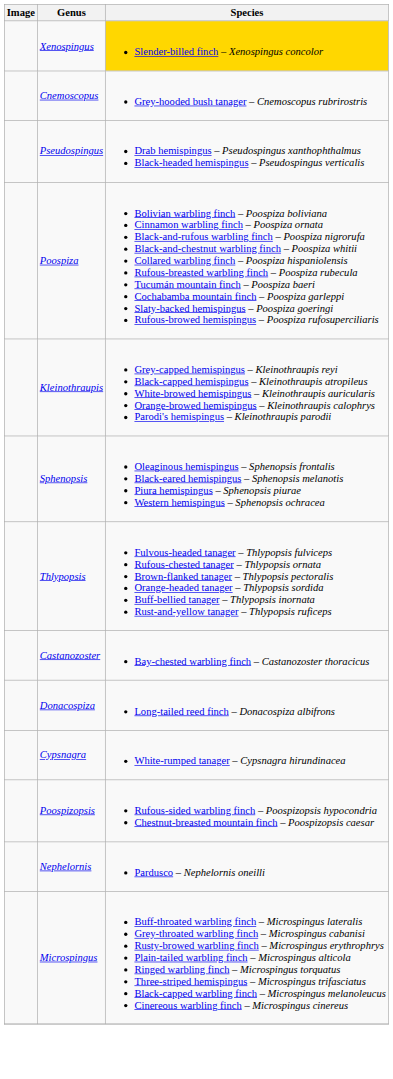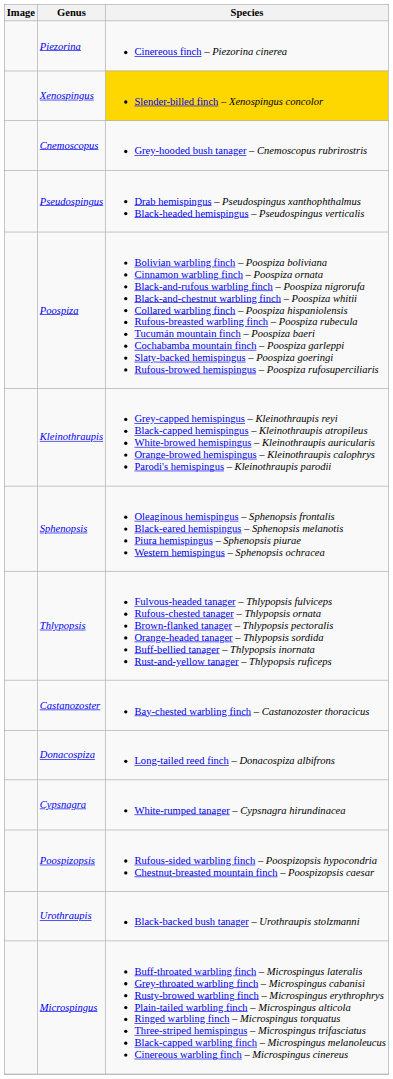 <table class="wikitable">
 <tr>
 <th>Image</th>
 <th>Genus</th>
 <th>Species</th>
+</tr>
+<tr>
+<td></td>
+<td><em><a href='#'>Piezorina</a></em> </td>
+<td><br><ul><li><a href='#'>Cinereous finch</a> – <em>Piezorina cinerea</em></li></ul></td>
 </tr>
 <tr>
 <td></td>
 <td><em><a href='#'>Xenospingus</a></em> </td>
 <td style="background: gold;"><br><ul><li><a href='#'>Slender-billed finch</a> – <em>Xenospingus concolor</em></li></ul></td>
 </tr>
 <tr>
 <td></td>
 <td><em><a href='#'>Cnemoscopus</a></em> </td>
 <td><br><ul><li><a href='#'>Grey-hooded bush tanager</a> – <em>Cnemoscopus rubrirostris</em></li></ul></td>
 </tr>
 <tr>
 <td></td>
 <td><em><a href='#'>Pseudospingus</a></em>  </td>
 <td><br><ul><li><a href='#'>Drab hemispingus</a> – <em>Pseudospingus xanthophthalmus</em></li><li><a href='#'>Black-headed hemispingus</a> – <em>Pseudospingus verticalis</em></li></ul></td>
 </tr>
 <tr>
 <td></td>
 <td><em><a href='#'>Poospiza</a></em> </td>
 <td><br><ul><li><a href='#'>Bolivian warbling finch</a> – <em>Poospiza boliviana</em></li><li><a href='#'>Cinnamon warbling finch</a> – <em>Poospiza ornata</em></li><li><a href='#'>Black-and-rufous warbling finch</a> – <em>Poospiza nigrorufa</em></li><li><a href='#'>Black-and-chestnut warbling finch</a> – <em>Poospiza whitii</em></li><li><a href='#'>Collared warbling finch</a> – <em>Poospiza hispaniolensis</em></li><li><a href='#'>Rufous-breasted warbling finch</a> – <em>Poospiza rubecula</em></li><li><a href='#'>Tucumán mountain finch</a> – <em>Poospiza baeri</em></li><li><a href='#'>Cochabamba mountain finch</a> – <em>Poospiza garleppi</em></li><li><a href='#'>Slaty-backed hemispingus</a> – <em>Poospiza goeringi</em></li><li><a href='#'>Rufous-browed hemispingus</a> – <em>Poospiza rufosuperciliaris</em></li></ul></td>
 </tr>
 <tr>
 <td></td>
 <td><em><a href='#'>Kleinothraupis</a></em> </td>
 <td><br><ul><li><a href='#'>Grey-capped hemispingus</a> – <em>Kleinothraupis reyi</em></li><li><a href='#'>Black-capped hemispingus</a> – <em>Kleinothraupis atropileus</em></li><li><a href='#'>White-browed hemispingus</a> – <em>Kleinothraupis auricularis</em></li><li><a href='#'>Orange-browed hemispingus</a> – <em>Kleinothraupis calophrys</em></li><li><a href='#'>Parodi's hemispingus</a> – <em>Kleinothraupis parodii</em></li></ul></td>
 </tr>
 <tr>
 <td></td>
 <td><em><a href='#'>Sphenopsis</a></em> </td>
 <td><br><ul><li><a href='#'>Oleaginous hemispingus</a> – <em>Sphenopsis frontalis</em></li><li><a href='#'>Black-eared hemispingus</a> – <em>Sphenopsis melanotis</em></li><li><a href='#'>Piura hemispingus</a> – <em>Sphenopsis piurae</em></li><li><a href='#'>Western hemispingus</a> – <em>Sphenopsis ochracea</em></li></ul></td>
 </tr>
 <tr>
 <td></td>
 <td><em><a href='#'>Thlypopsis</a></em> </td>
 <td><br><ul><li><a href='#'>Fulvous-headed tanager</a> – <em>Thlypopsis fulviceps</em></li><li><a href='#'>Rufous-chested tanager</a> – <em>Thlypopsis ornata</em></li><li><a href='#'>Brown-flanked tanager</a> – <em>Thlypopsis pectoralis</em></li><li><a href='#'>Orange-headed tanager</a> – <em>Thlypopsis sordida</em></li><li><a href='#'>Buff-bellied tanager</a> – <em>Thlypopsis inornata</em></li><li><a href='#'>Rust-and-yellow tanager</a> – <em>Thlypopsis ruficeps</em></li></ul></td>
 </tr>
 <tr>
 <td></td>
 <td><em><a href='#'>Castanozoster</a></em> </td>
 <td><br><ul><li><a href='#'>Bay-chested warbling finch</a> – <em>Castanozoster thoracicus</em></li></ul></td>
 </tr>
 <tr>
 <td></td>
 <td><em><a href='#'>Donacospiza</a></em> </td>
 <td><br><ul><li><a href='#'>Long-tailed reed finch</a> – <em>Donacospiza albifrons</em></li></ul></td>
 </tr>
 <tr>
 <td></td>
 <td><em><a href='#'>Cypsnagra</a></em>  </td>
 <td><br><ul><li><a href='#'>White-rumped tanager</a> – <em>Cypsnagra hirundinacea</em></li></ul></td>
 </tr>
 <tr>
 <td></td>
 <td><em><a href='#'>Poospizopsis</a></em> </td>
 <td><br><ul><li><a href='#'>Rufous-sided warbling finch</a> – <em>Poospizopsis hypocondria</em></li><li><a href='#'>Chestnut-breasted mountain finch</a> – <em>Poospizopsis caesar</em></li></ul></td>
 </tr>
 <tr>
 <td></td>
-<td><em><a href='#'>Nephelornis</a></em> </td>
-<td><br><ul><li><a href='#'>Pardusco</a> – <em>Nephelornis oneilli</em></li></ul></td>
+<td><em><a href='#'>Urothraupis</a></em> </td>
+<td><br><ul><li><a href='#'>Black-backed bush tanager</a> – <em>Urothraupis stolzmanni</em></li></ul></td>
 </tr>
 <tr>
 <td></td>
 <td><em><a href='#'>Microspingus</a></em> </td>
 <td><br><ul><li><a href='#'>Buff-throated warbling finch</a> – <em>Microspingus lateralis</em></li><li><a href='#'>Grey-throated warbling finch</a> – <em>Microspingus cabanisi</em></li><li><a href='#'>Rusty-browed warbling finch</a> – <em>Microspingus erythrophrys</em></li><li><a href='#'>Plain-tailed warbling finch</a> – <em>Microspingus alticola</em></li><li><a href='#'>Ringed warbling finch</a> – <em>Microspingus torquatus</em></li><li><a href='#'>Three-striped hemispingus</a> – <em>Microspingus trifasciatus</em></li><li><a href='#'>Black-capped warbling finch</a> – <em>Microspingus melanoleucus</em></li><li><a href='#'>Cinereous warbling finch</a> – <em>Microspingus cinereus</em></li></ul></td>
 </tr>
 <tr>
 </tr>
 </table>
